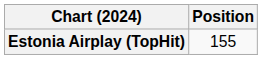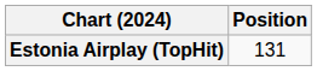 <table class="wikitable plainrowheaders" style="text-align:center">
 <tr>
 <th scope="col">Chart (2024)</th>
 <th scope="col">Position</th>
 </tr>
 <tr>
 <th scope="row">Estonia Airplay (TopHit)</th>
-<td>155</td>
+<td>131</td>
 </tr>
 </table>
